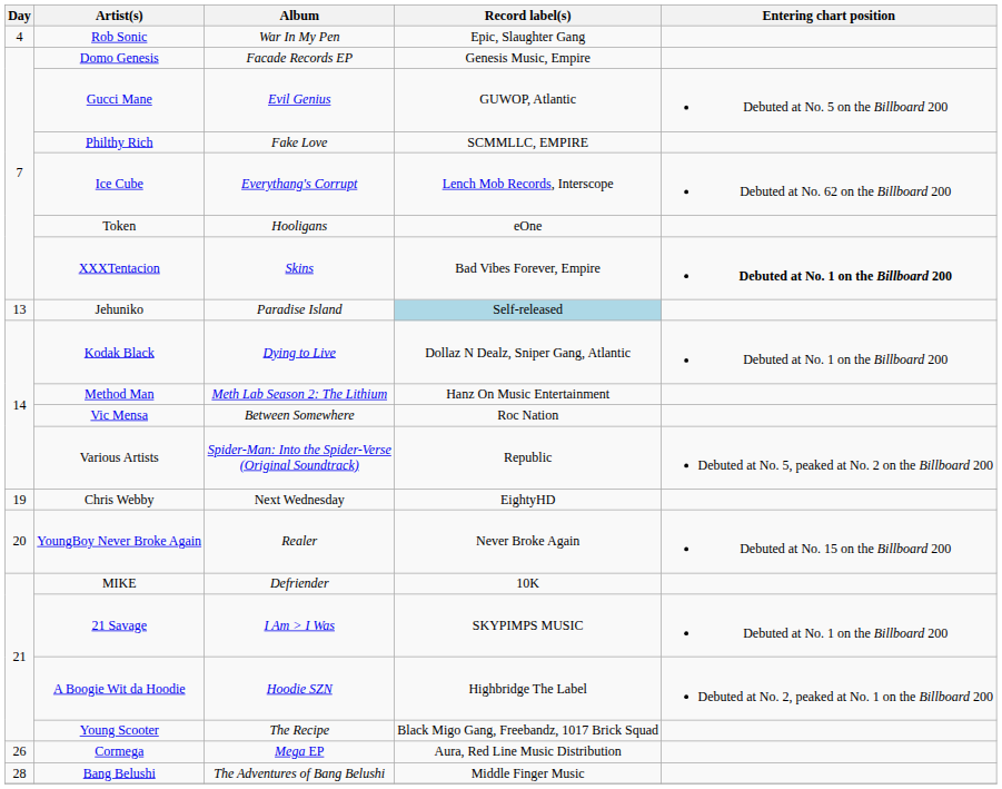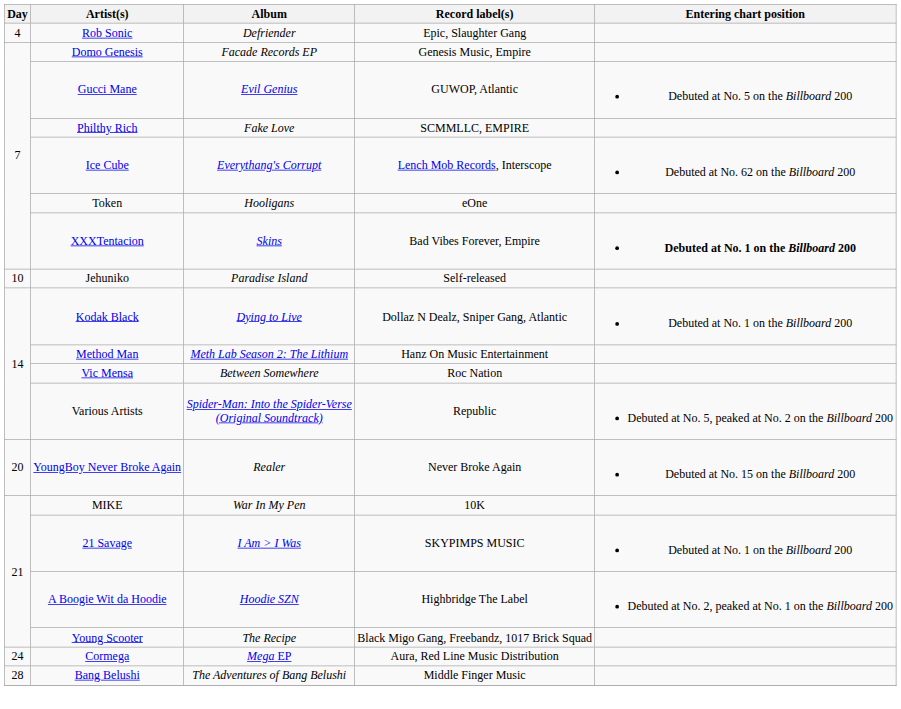 <table class="wikitable" style="text-align:center;">
 <tr>
 <th scope="col">Day</th>
 <th scope="col">Artist(s)</th>
 <th scope="col">Album</th>
 <th scope="col">Record label(s)</th>
 <th scope="col">Entering chart position</th>
 </tr>
 <tr>
 <td>4</td>
 <td><a href='#'>Rob Sonic</a></td>
-<td><em>War In My Pen</em></td>
+<td><em>Defriender</em></td>
 <td>Epic, Slaughter Gang</td>
 <td></td>
 </tr>
 <tr>
 <td rowspan="6">7</td>
 <td><a href='#'>Domo Genesis</a></td>
 <td><em>Facade Records EP</em></td>
 <td>Genesis Music, Empire</td>
 <td></td>
 </tr>
 <tr>
 <td><a href='#'>Gucci Mane</a></td>
 <td><em><a href='#'>Evil Genius</a></em></td>
 <td>GUWOP, Atlantic</td>
 <td><br><ul><li>Debuted at No. 5 on the <em>Billboard</em> 200</li></ul></td>
 </tr>
 <tr>
 <td><a href='#'>Philthy Rich</a></td>
 <td><em>Fake Love</em></td>
 <td>SCMMLLC, EMPIRE</td>
 <td></td>
 </tr>
 <tr>
 <td><a href='#'>Ice Cube</a></td>
 <td><em><a href='#'>Everythang's Corrupt</a></em></td>
 <td><a href='#'>Lench Mob Records</a>, Interscope</td>
 <td><br><ul><li>Debuted at No. 62 on the <em>Billboard</em> 200</li></ul></td>
 </tr>
 <tr>
 <td>Token</td>
 <td><em>Hooligans</em></td>
 <td>eOne</td>
 <td></td>
 </tr>
 <tr>
 <td><a href='#'>XXXTentacion</a></td>
 <td><em><a href='#'>Skins</a></em></td>
 <td>Bad Vibes Forever, Empire</td>
 <td><strong><br><ul><li>Debuted at No. 1 on the <em>Billboard</em> 200</li></ul></strong></td>
 </tr>
 <tr>
-<td>13</td>
+<td>10</td>
 <td>Jehuniko</td>
 <td><em>Paradise Island</em></td>
-<td style="background: lightblue;">Self-released</td>
+<td>Self-released</td>
 <td></td>
 </tr>
 <tr>
 <td rowspan="4">14</td>
 <td><a href='#'>Kodak Black</a></td>
 <td><em><a href='#'>Dying to Live</a></em></td>
 <td>Dollaz N Dealz, Sniper Gang, Atlantic</td>
 <td><br><ul><li>Debuted at No. 1 on the <em>Billboard</em> 200</li></ul></td>
 </tr>
 <tr>
 <td><a href='#'>Method Man</a></td>
 <td><em><a href='#'>Meth Lab Season 2: The Lithium</a></em></td>
 <td>Hanz On Music Entertainment</td>
 <td></td>
 </tr>
 <tr>
 <td><a href='#'>Vic Mensa</a></td>
 <td><em>Between Somewhere</em></td>
 <td>Roc Nation</td>
 <td></td>
 </tr>
 <tr>
 <td>Various Artists</td>
 <td><em><a href='#'>Spider-Man: Into the Spider-Verse<br>(Original Soundtrack)</a></em></td>
 <td>Republic</td>
 <td><br><ul><li>Debuted at No. 5, peaked at No. 2 on the <em>Billboard</em> 200</li></ul></td>
 </tr>
 <tr>
-<td>19</td>
-<td>Chris Webby</td>
-<td>Next Wednesday</td>
-<td>EightyHD</td>
-<td></td>
-</tr>
-<tr>
 <td>20</td>
 <td><a href='#'>YoungBoy Never Broke Again</a></td>
 <td><em>Realer</em></td>
 <td>Never Broke Again</td>
 <td><br><ul><li>Debuted at No. 15 on the <em>Billboard</em> 200</li></ul></td>
 </tr>
 <tr>
 <td rowspan="4">21</td>
 <td>MIKE</td>
-<td><em>Defriender</em></td>
+<td><em>War In My Pen</em></td>
 <td>10K</td>
 <td></td>
 </tr>
 <tr>
 <td><a href='#'>21 Savage</a></td>
 <td><em><a href='#'>I Am > I Was</a></em></td>
 <td>SKYPIMPS MUSIC</td>
 <td><br><ul><li>Debuted at No. 1 on the <em>Billboard</em> 200</li></ul></td>
 </tr>
 <tr>
 <td><a href='#'>A Boogie Wit da Hoodie</a></td>
 <td><em><a href='#'>Hoodie SZN</a></em></td>
 <td>Highbridge The Label</td>
 <td><br><ul><li>Debuted at No. 2, peaked at No. 1 on the <em>Billboard</em> 200</li></ul></td>
 </tr>
 <tr>
 <td><a href='#'>Young Scooter</a></td>
 <td><em>The Recipe</em></td>
 <td>Black Migo Gang, Freebandz, 1017 Brick Squad</td>
 <td></td>
 </tr>
 <tr>
-<td>26</td>
+<td>24</td>
 <td><a href='#'>Cormega</a></td>
 <td><a href='#'><em>Mega</em> EP</a></td>
 <td>Aura, Red Line Music Distribution</td>
 <td></td>
 </tr>
 <tr>
 <td>28</td>
 <td><a href='#'>Bang Belushi</a></td>
 <td><em>The Adventures of Bang Belushi</em></td>
 <td>Middle Finger Music</td>
 <td></td>
 </tr>
 <tr>
 </tr>
 </table>
